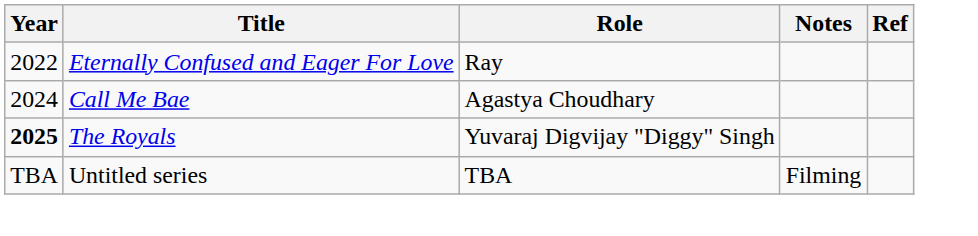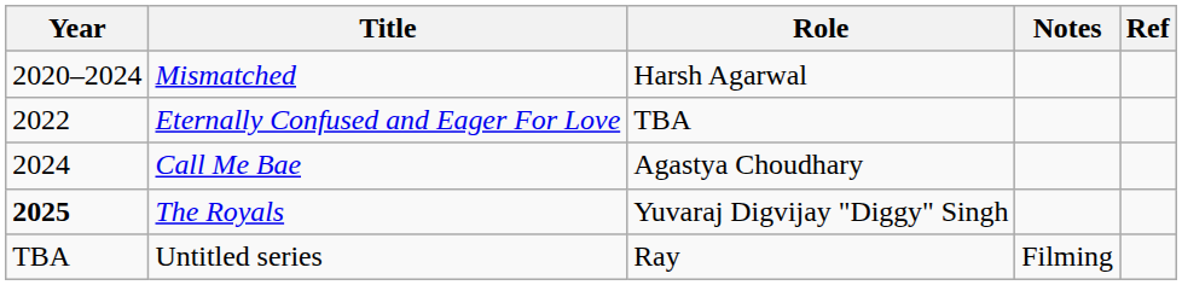 <table class="wikitable">
 <tr>
 <th>Year</th>
 <th>Title</th>
 <th>Role</th>
 <th>Notes</th>
 <th>Ref</th>
 </tr>
 <tr>
+<td>2020–2024</td>
+<td><em><a href='#'>Mismatched</a></em></td>
+<td>Harsh Agarwal</td>
+<td></td>
+<td></td>
+</tr>
+<tr>
 <td>2022</td>
 <td><a href='#'><em>Eternally Confused and Eager For Love</em></a></td>
-<td>Ray</td>
+<td>TBA</td>
 <td></td>
 <td></td>
 </tr>
 <tr>
 <td>2024</td>
 <td><em><a href='#'>Call Me Bae</a></em></td>
 <td>Agastya Choudhary</td>
 <td></td>
 <td></td>
 </tr>
 <tr>
 <td><strong>2025</strong></td>
 <td><em><a href='#'>The Royals</a></em></td>
 <td>Yuvaraj Digvijay "Diggy" Singh</td>
 <td></td>
 </tr>
 <tr>
 <td>TBA</td>
 <td>Untitled series</td>
-<td>TBA</td>
+<td>Ray</td>
 <td>Filming</td>
 <td></td>
 </tr>
 </table>
